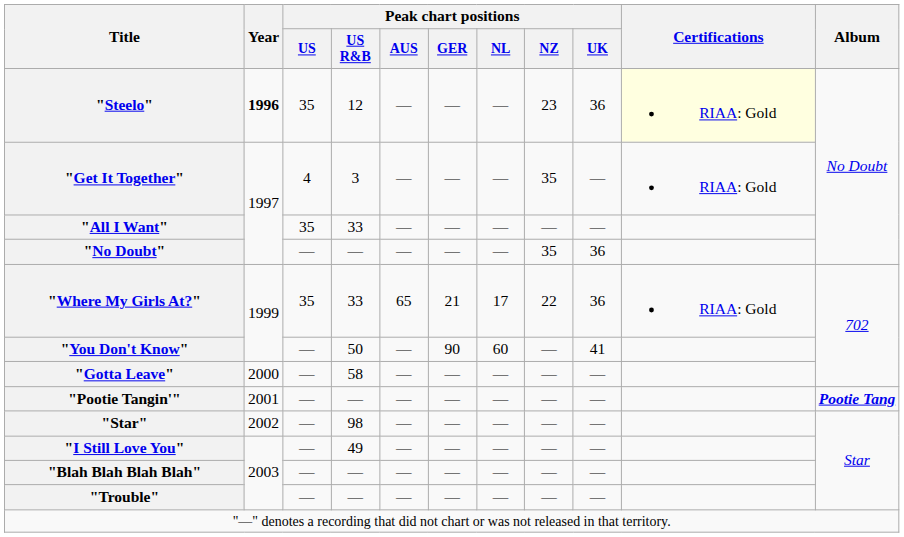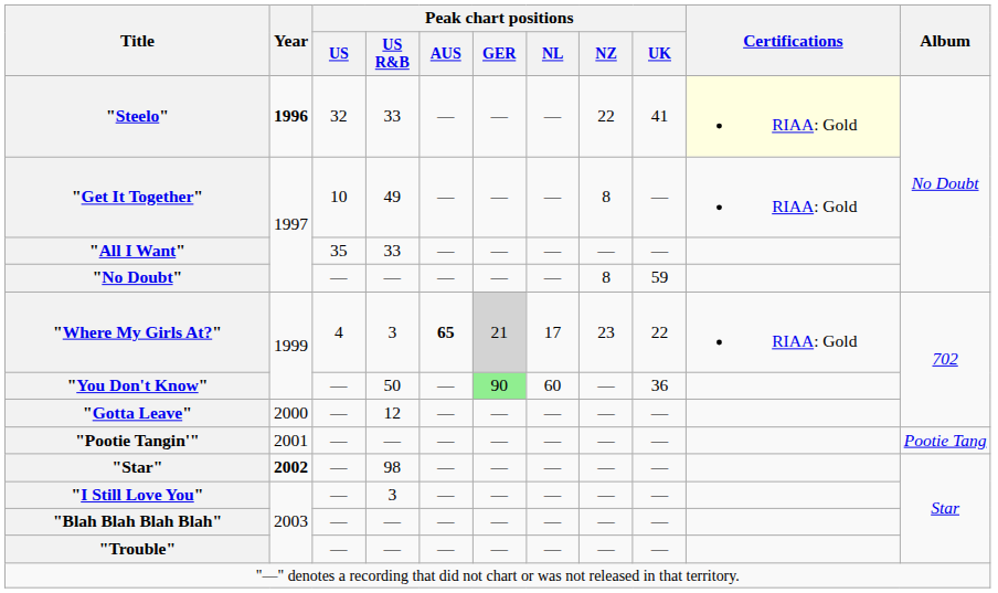 <table class="wikitable plainrowheaders" style="text-align:center;">
 <tr>
 <th scope="col" rowspan="2" style="width:15em;">Title</th>
 <th scope="col" rowspan="2" style="width:2em;">Year</th>
 <th scope="col" colspan="7">Peak chart positions</th>
 <th scope="col" rowspan="2" style="width:12em;"><a href='#'>Certifications</a></th>
 <th scope="col" rowspan="2">Album</th>
 </tr>
 <tr>
 <th scope="col" style="width:3em;font-size:90%;"><a href='#'>US</a><br></th>
 <th scope="col" style="width:3em;font-size:90%;"><a href='#'>US R&B</a><br></th>
 <th scope="col" style="width:3em;font-size:90%;"><a href='#'>AUS</a><br></th>
 <th scope="col" style="width:3em;font-size:90%;"><a href='#'>GER</a><br></th>
 <th scope="col" style="width:3em;font-size:90%;"><a href='#'>NL</a><br></th>
 <th scope="col" style="width:3em;font-size:90%;"><a href='#'>NZ</a><br></th>
 <th scope="col" style="width:3em;font-size:90%;"><a href='#'>UK</a><br></th>
 </tr>
 <tr>
 <th scope="row">"<a href='#'>Steelo</a>"<br></th>
 <td><strong>1996</strong></td>
-<td>35</td>
-<td>12</td>
+<td>32</td>
+<td>33</td>
 <td>—</td>
 <td>—</td>
 <td>—</td>
-<td>23</td>
-<td>36</td>
+<td>22</td>
+<td>41</td>
 <td style="background: lightyellow;"><br><ul><li><a href='#'>RIAA</a>: Gold</li></ul></td>
 <td rowspan="4"><em><a href='#'>No Doubt</a></em></td>
 </tr>
 <tr>
 <th scope="row">"<a href='#'>Get It Together</a>"</th>
 <td rowspan="3">1997</td>
-<td>4</td>
-<td>3</td>
+<td>10</td>
+<td>49</td>
 <td>—</td>
 <td>—</td>
 <td>—</td>
-<td>35</td>
+<td>8</td>
 <td>—</td>
 <td><br><ul><li><a href='#'>RIAA</a>: Gold</li></ul></td>
 </tr>
 <tr>
 <th scope="row">"<a href='#'>All I Want</a>"</th>
 <td>35</td>
 <td>33</td>
 <td>—</td>
 <td>—</td>
 <td>—</td>
 <td>—</td>
 <td>—</td>
 <td></td>
 </tr>
 <tr>
 <th scope="row">"<a href='#'>No Doubt</a>"</th>
 <td>—</td>
 <td>—</td>
 <td>—</td>
 <td>—</td>
 <td>—</td>
-<td>35</td>
-<td>36</td>
+<td>8</td>
+<td>59</td>
 <td></td>
 </tr>
 <tr>
 <th scope="row">"<a href='#'>Where My Girls At?</a>"</th>
 <td rowspan="2">1999</td>
-<td>35</td>
-<td>33</td>
-<td>65</td>
-<td>21</td>
+<td>4</td>
+<td>3</td>
+<td><strong>65</strong></td>
+<td style="background: lightgrey;">21</td>
 <td>17</td>
+<td>23</td>
 <td>22</td>
-<td>36</td>
 <td><br><ul><li><a href='#'>RIAA</a>: Gold</li></ul></td>
 <td rowspan=3><em><a href='#'>702</a></em></td>
 </tr>
 <tr>
 <th scope="row">"<a href='#'>You Don't Know</a>"</th>
 <td>—</td>
 <td>50</td>
 <td>—</td>
-<td>90</td>
+<td style="background: lightgreen;">90</td>
 <td>60</td>
 <td>—</td>
-<td>41</td>
+<td>36</td>
 <td></td>
 </tr>
 <tr>
 <th scope="row">"<a href='#'>Gotta Leave</a>"</th>
 <td>2000</td>
 <td>—</td>
-<td>58</td>
+<td>12</td>
 <td>—</td>
 <td>—</td>
 <td>—</td>
 <td>—</td>
 <td>—</td>
 <td></td>
 </tr>
 <tr>
 <th scope="row">"Pootie Tangin'"</th>
 <td>2001</td>
 <td>—</td>
 <td>—</td>
 <td>—</td>
 <td>—</td>
 <td>—</td>
 <td>—</td>
 <td>—</td>
 <td></td>
-<td><strong><em><a href='#'>Pootie Tang</a></em></strong></td>
+<td><em><a href='#'>Pootie Tang</a></em></td>
 </tr>
 <tr>
 <th scope="row">"Star"<br></th>
-<td>2002</td>
+<td><strong>2002</strong></td>
 <td>—</td>
 <td>98</td>
 <td>—</td>
 <td>—</td>
 <td>—</td>
 <td>—</td>
 <td>—</td>
 <td></td>
 <td rowspan="4"><em><a href='#'>Star</a></em></td>
 </tr>
 <tr>
 <th scope="row">"<a href='#'>I Still Love You</a>"<br></th>
 <td rowspan="3">2003</td>
 <td>—</td>
-<td>49</td>
+<td>3</td>
 <td>—</td>
 <td>—</td>
 <td>—</td>
 <td>—</td>
 <td>—</td>
 <td></td>
 </tr>
 <tr>
 <th scope="row">"Blah Blah Blah Blah"</th>
 <td>—</td>
 <td>—</td>
 <td>—</td>
 <td>—</td>
 <td>—</td>
 <td>—</td>
 <td>—</td>
 <td></td>
 </tr>
 <tr>
 <th scope="row">"Trouble"</th>
 <td>—</td>
 <td>—</td>
 <td>—</td>
 <td>—</td>
 <td>—</td>
 <td>—</td>
 <td>—</td>
 <td></td>
 </tr>
 <tr>
 <td colspan="14" style="font-size:90%">"—" denotes a recording that did not chart or was not released in that territory.</td>
 </tr>
 </table>
